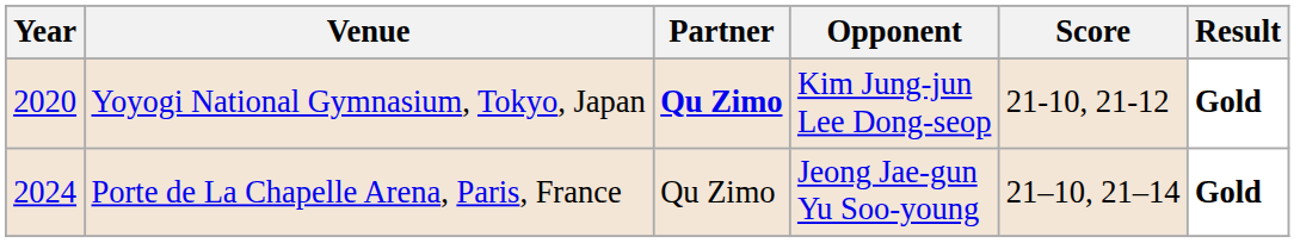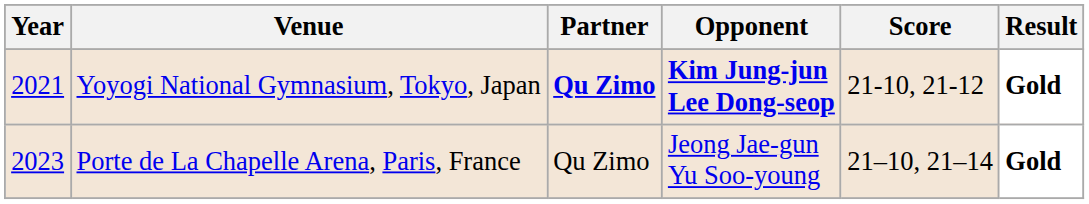 <table class="sortable wikitable" style="font-size: 90%;">
 <tr>
 <th>Year</th>
 <th>Venue</th>
 <th>Partner</th>
 <th>Opponent</th>
 <th>Score</th>
 <th>Result</th>
 </tr>
 <tr style="background:#F3E6D7">
-<td align="center"><a href='#'>2020</a></td>
+<td align="center"><a href='#'>2021</a></td>
 <td align="left"><a href='#'>Yoyogi National Gymnasium</a>, <a href='#'>Tokyo</a>, Japan</td>
 <td align="left"><strong> <a href='#'>Qu Zimo</a></strong></td>
-<td align="left"> <a href='#'>Kim Jung-jun</a><br> <a href='#'>Lee Dong-seop</a></td>
+<td align="left"><strong> <a href='#'>Kim Jung-jun</a><br> <a href='#'>Lee Dong-seop</a></strong></td>
 <td align="left">21-10, 21-12</td>
 <td style="text-align:left; background:white"> <strong>Gold</strong></td>
 </tr>
 <tr style="background:#F3E6D7">
-<td align="center"><a href='#'>2024</a></td>
+<td align="center"><a href='#'>2023</a></td>
 <td align="left"><a href='#'>Porte de La Chapelle Arena</a>, <a href='#'>Paris</a>, France</td>
 <td align="left"> Qu Zimo</td>
 <td align="left"> <a href='#'>Jeong Jae-gun</a> <br>  <a href='#'>Yu Soo-young</a></td>
 <td align="left">21–10, 21–14</td>
 <td style="text-align:left; background:white"> <strong>Gold</strong></td>
 </tr>
 </table>
